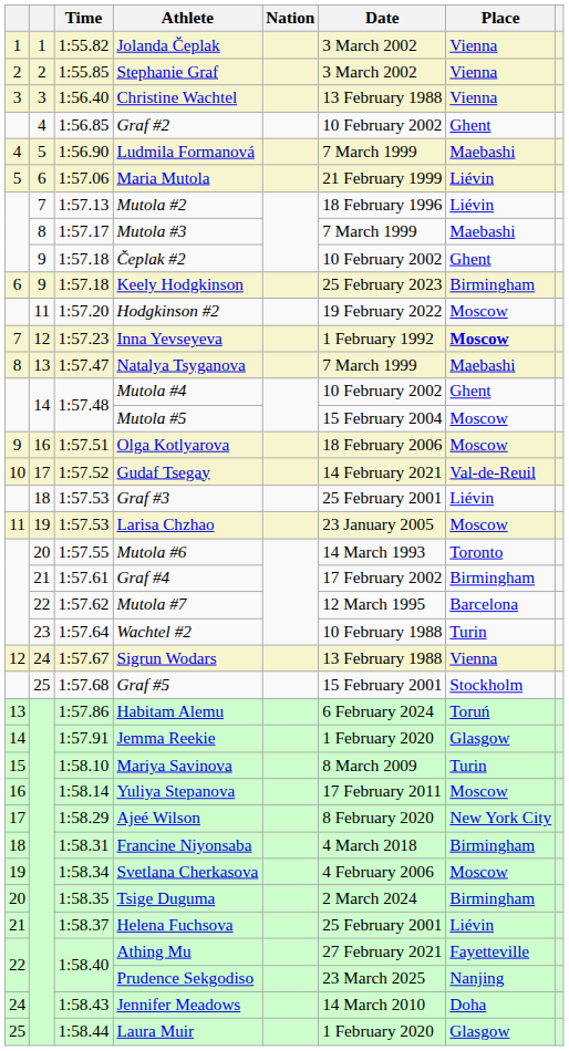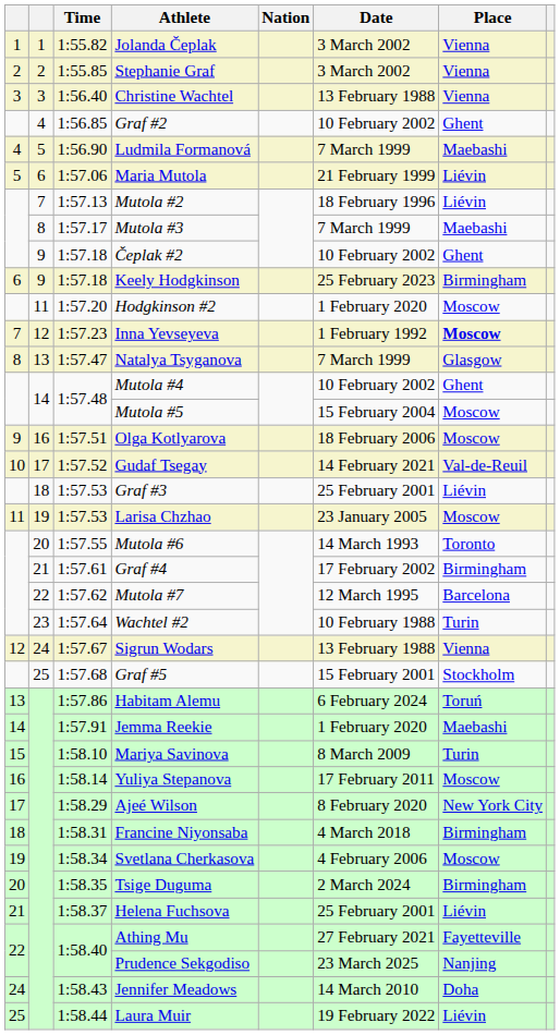 <table class="wikitable sortable">
 <tr>
 <th></th>
 <th></th>
 <th>Time</th>
 <th>Athlete</th>
 <th>Nation</th>
 <th>Date</th>
 <th>Place</th>
 <th class="unsortable"></th>
 </tr>
 <tr bgcolor="#f6F5CE">
 <td align=center>1</td>
 <td align=center>1</td>
 <td>1:55.82</td>
 <td><a href='#'>Jolanda Čeplak</a></td>
 <td></td>
 <td>3 March 2002</td>
 <td><a href='#'>Vienna</a></td>
 <td></td>
 </tr>
 <tr bgcolor="#f6F5CE">
 <td align=center>2</td>
 <td align=center>2</td>
 <td>1:55.85</td>
 <td><a href='#'>Stephanie Graf</a></td>
 <td></td>
 <td>3 March 2002</td>
 <td><a href='#'>Vienna</a></td>
 <td></td>
 </tr>
 <tr bgcolor="#f6F5CE">
 <td align=center>3</td>
 <td align=center>3</td>
 <td>1:56.40</td>
 <td><a href='#'>Christine Wachtel</a></td>
 <td></td>
 <td>13 February 1988</td>
 <td><a href='#'>Vienna</a></td>
 <td></td>
 </tr>
 <tr>
 <td></td>
 <td align=center>4</td>
 <td>1:56.85</td>
 <td><em>Graf #2</em></td>
 <td></td>
 <td>10 February 2002</td>
 <td><a href='#'>Ghent</a></td>
 <td></td>
 </tr>
 <tr bgcolor="#f6F5CE">
 <td align=center>4</td>
 <td align=center>5</td>
 <td>1:56.90</td>
 <td><a href='#'>Ludmila Formanová</a></td>
 <td></td>
 <td>7 March 1999</td>
 <td><a href='#'>Maebashi</a></td>
 <td></td>
 </tr>
 <tr bgcolor="#f6F5CE">
 <td align=center>5</td>
 <td align=center>6</td>
 <td>1:57.06</td>
 <td><a href='#'>Maria Mutola</a></td>
 <td></td>
 <td>21 February 1999</td>
 <td><a href='#'>Liévin</a></td>
 <td></td>
 </tr>
 <tr>
 <td rowspan="3"></td>
 <td align=center>7</td>
 <td>1:57.13</td>
 <td><em>Mutola #2</em></td>
 <td rowspan="3"></td>
 <td>18 February 1996</td>
 <td><a href='#'>Liévin</a></td>
 <td></td>
 </tr>
 <tr>
 <td align=center>8</td>
 <td>1:57.17</td>
 <td><em>Mutola #3</em></td>
 <td>7 March 1999</td>
 <td><a href='#'>Maebashi</a></td>
 <td></td>
 </tr>
 <tr>
 <td align=center>9</td>
 <td>1:57.18</td>
 <td><em>Čeplak #2</em></td>
 <td>10 February 2002</td>
 <td><a href='#'>Ghent</a></td>
 <td></td>
 </tr>
 <tr bgcolor="#f6F5CE">
 <td align=center>6</td>
 <td align=center>9</td>
 <td>1:57.18</td>
 <td><a href='#'>Keely Hodgkinson</a></td>
 <td></td>
 <td>25 February 2023</td>
 <td><a href='#'>Birmingham</a></td>
 <td></td>
 </tr>
 <tr>
 <td></td>
 <td align=center>11</td>
 <td>1:57.20</td>
 <td><em>Hodgkinson #2</em></td>
 <td></td>
-<td>19 February 2022</td>
+<td>1 February 2020</td>
 <td><a href='#'>Moscow</a></td>
 <td></td>
 </tr>
 <tr bgcolor="#f6F5CE">
 <td align=center>7</td>
 <td align=center>12</td>
 <td>1:57.23</td>
 <td><a href='#'>Inna Yevseyeva</a></td>
 <td></td>
 <td>1 February 1992</td>
 <td><strong><a href='#'>Moscow</a></strong></td>
 <td></td>
 </tr>
 <tr bgcolor="#f6F5CE">
 <td align=center>8</td>
 <td align=center>13</td>
 <td>1:57.47</td>
 <td><a href='#'>Natalya Tsyganova</a></td>
 <td></td>
 <td>7 March 1999</td>
-<td><a href='#'>Maebashi</a></td>
+<td><a href='#'>Glasgow</a></td>
 <td></td>
 </tr>
 <tr>
 <td rowspan="2"></td>
 <td rowspan="2" align=center>14</td>
 <td rowspan="2">1:57.48</td>
 <td><em>Mutola #4</em></td>
 <td rowspan="2"></td>
 <td>10 February 2002</td>
 <td><a href='#'>Ghent</a></td>
 <td></td>
 </tr>
 <tr>
 <td><em>Mutola #5</em></td>
 <td>15 February 2004</td>
 <td><a href='#'>Moscow</a></td>
 <td></td>
 </tr>
 <tr bgcolor="#f6F5CE">
 <td align=center>9</td>
 <td align=center>16</td>
 <td>1:57.51</td>
 <td><a href='#'>Olga Kotlyarova</a></td>
 <td></td>
 <td>18 February 2006</td>
 <td><a href='#'>Moscow</a></td>
 <td></td>
 </tr>
 <tr bgcolor="#f6F5CE">
 <td align=center>10</td>
 <td align=center>17</td>
 <td>1:57.52</td>
 <td><a href='#'>Gudaf Tsegay</a></td>
 <td></td>
 <td>14 February 2021</td>
 <td><a href='#'>Val-de-Reuil</a></td>
 <td></td>
 </tr>
 <tr>
 <td></td>
 <td align=center>18</td>
 <td>1:57.53</td>
 <td><em>Graf #3</em></td>
 <td></td>
 <td>25 February 2001</td>
 <td><a href='#'>Liévin</a></td>
 <td></td>
 </tr>
 <tr bgcolor="#f6F5CE">
 <td align=center>11</td>
 <td align=center>19</td>
 <td>1:57.53</td>
 <td><a href='#'>Larisa Chzhao</a></td>
 <td></td>
 <td>23 January 2005</td>
 <td><a href='#'>Moscow</a></td>
 <td></td>
 </tr>
 <tr>
 <td rowspan="4"></td>
 <td align=center>20</td>
 <td>1:57.55</td>
 <td><em>Mutola #6</em></td>
 <td rowspan="4"></td>
 <td>14 March 1993</td>
 <td><a href='#'>Toronto</a></td>
 <td></td>
 </tr>
 <tr>
 <td align=center>21</td>
 <td>1:57.61</td>
 <td><em>Graf #4</em></td>
 <td>17 February 2002</td>
 <td><a href='#'>Birmingham</a></td>
 <td></td>
 </tr>
 <tr>
 <td align=center>22</td>
 <td>1:57.62</td>
 <td><em>Mutola #7</em></td>
 <td>12 March 1995</td>
 <td><a href='#'>Barcelona</a></td>
 <td></td>
 </tr>
 <tr>
 <td align=center>23</td>
 <td>1:57.64</td>
 <td><em>Wachtel #2</em></td>
 <td>10 February 1988</td>
 <td><a href='#'>Turin</a></td>
 <td></td>
 </tr>
 <tr bgcolor="#f6F5CE">
 <td align=center>12</td>
 <td align=center>24</td>
 <td>1:57.67</td>
 <td><a href='#'>Sigrun Wodars</a></td>
 <td></td>
 <td>13 February 1988</td>
 <td><a href='#'>Vienna</a></td>
 <td></td>
 </tr>
 <tr>
 <td></td>
 <td align=center>25</td>
 <td>1:57.68</td>
 <td><em>Graf #5</em></td>
 <td></td>
 <td>15 February 2001</td>
 <td><a href='#'>Stockholm</a></td>
 <td></td>
 </tr>
 <tr bgcolor=#CCFFCC>
 <td align=center>13</td>
 <td rowspan="13"></td>
 <td>1:57.86</td>
 <td><a href='#'>Habitam Alemu</a></td>
 <td></td>
 <td>6 February 2024</td>
 <td><a href='#'>Toruń</a></td>
 <td></td>
 </tr>
 <tr bgcolor=#CCFFCC>
 <td align=center>14</td>
 <td>1:57.91</td>
 <td><a href='#'>Jemma Reekie</a></td>
 <td></td>
 <td>1 February 2020</td>
-<td><a href='#'>Glasgow</a></td>
+<td><a href='#'>Maebashi</a></td>
 <td></td>
 </tr>
 <tr bgcolor=#CCFFCC>
 <td align=center>15</td>
 <td>1:58.10</td>
 <td><a href='#'>Mariya Savinova</a></td>
 <td></td>
 <td>8 March 2009</td>
 <td><a href='#'>Turin</a></td>
 <td></td>
 </tr>
 <tr bgcolor=#CCFFCC>
 <td align=center>16</td>
 <td>1:58.14</td>
 <td><a href='#'>Yuliya Stepanova</a></td>
 <td></td>
 <td>17 February 2011</td>
 <td><a href='#'>Moscow</a></td>
 <td></td>
 </tr>
 <tr bgcolor=#CCFFCC>
 <td align=center>17</td>
 <td>1:58.29</td>
 <td><a href='#'>Ajeé Wilson</a></td>
 <td></td>
 <td>8 February 2020</td>
 <td><a href='#'>New York City</a></td>
 <td></td>
 </tr>
 <tr bgcolor=#CCFFCC>
 <td align=center>18</td>
 <td>1:58.31</td>
 <td><a href='#'>Francine Niyonsaba</a></td>
 <td></td>
 <td>4 March 2018</td>
 <td><a href='#'>Birmingham</a></td>
 <td></td>
 </tr>
 <tr bgcolor=#CCFFCC>
 <td align=center>19</td>
 <td>1:58.34</td>
 <td><a href='#'>Svetlana Cherkasova</a></td>
 <td></td>
 <td>4 February 2006</td>
 <td><a href='#'>Moscow</a></td>
 <td></td>
 </tr>
 <tr bgcolor=#CCFFCC>
 <td align=center>20</td>
 <td>1:58.35</td>
 <td><a href='#'>Tsige Duguma</a></td>
 <td></td>
 <td>2 March 2024</td>
 <td><a href='#'>Birmingham</a></td>
 <td></td>
 </tr>
 <tr bgcolor=#CCFFCC>
 <td align=center>21</td>
 <td>1:58.37</td>
 <td><a href='#'>Helena Fuchsova</a></td>
 <td></td>
 <td>25 February 2001</td>
 <td><a href='#'>Liévin</a></td>
 <td></td>
 </tr>
 <tr bgcolor=#CCFFCC>
 <td rowspan="2" align="center">22</td>
 <td rowspan="2">1:58.40</td>
 <td><a href='#'>Athing Mu</a></td>
 <td></td>
 <td>27 February 2021</td>
 <td><a href='#'>Fayetteville</a></td>
 <td></td>
 </tr>
 <tr bgcolor=#CCFFCC>
 <td><a href='#'>Prudence Sekgodiso</a></td>
 <td></td>
 <td>23 March 2025</td>
 <td><a href='#'>Nanjing</a></td>
 <td></td>
 </tr>
 <tr bgcolor="#CCFFCC">
 <td align="center">24</td>
 <td>1:58.43</td>
 <td><a href='#'>Jennifer Meadows</a></td>
 <td></td>
 <td>14 March 2010</td>
 <td><a href='#'>Doha</a></td>
 <td></td>
 </tr>
 <tr bgcolor="#CCFFCC">
 <td align="center">25</td>
 <td>1:58.44</td>
 <td><a href='#'>Laura Muir</a></td>
 <td></td>
-<td>1 February 2020</td>
-<td><a href='#'>Glasgow</a></td>
+<td>19 February 2022</td>
+<td><a href='#'>Liévin</a></td>
 <td></td>
 </tr>
 </table>
